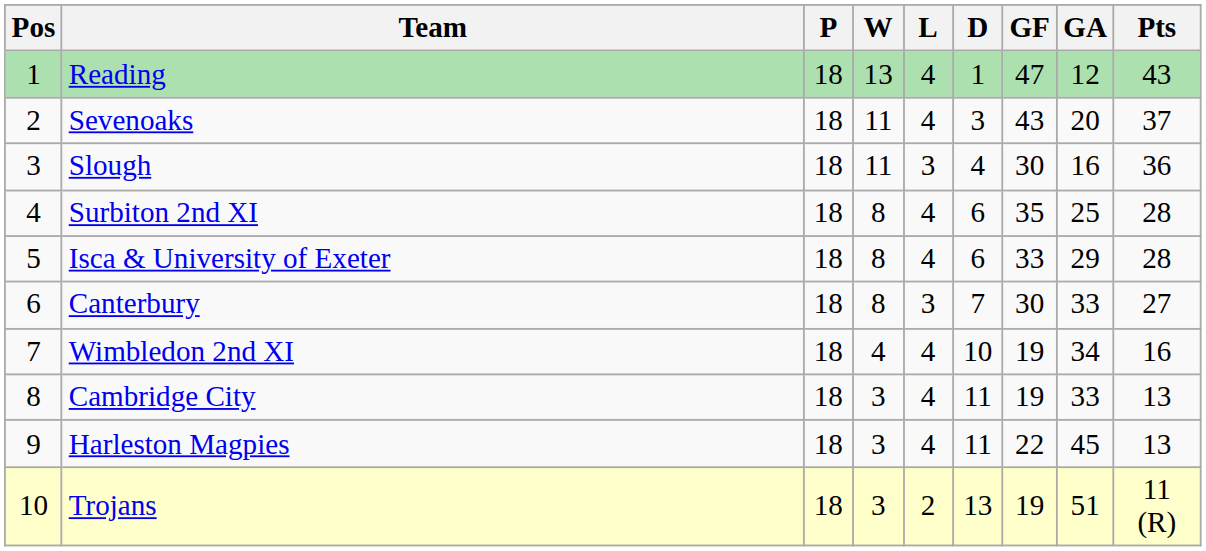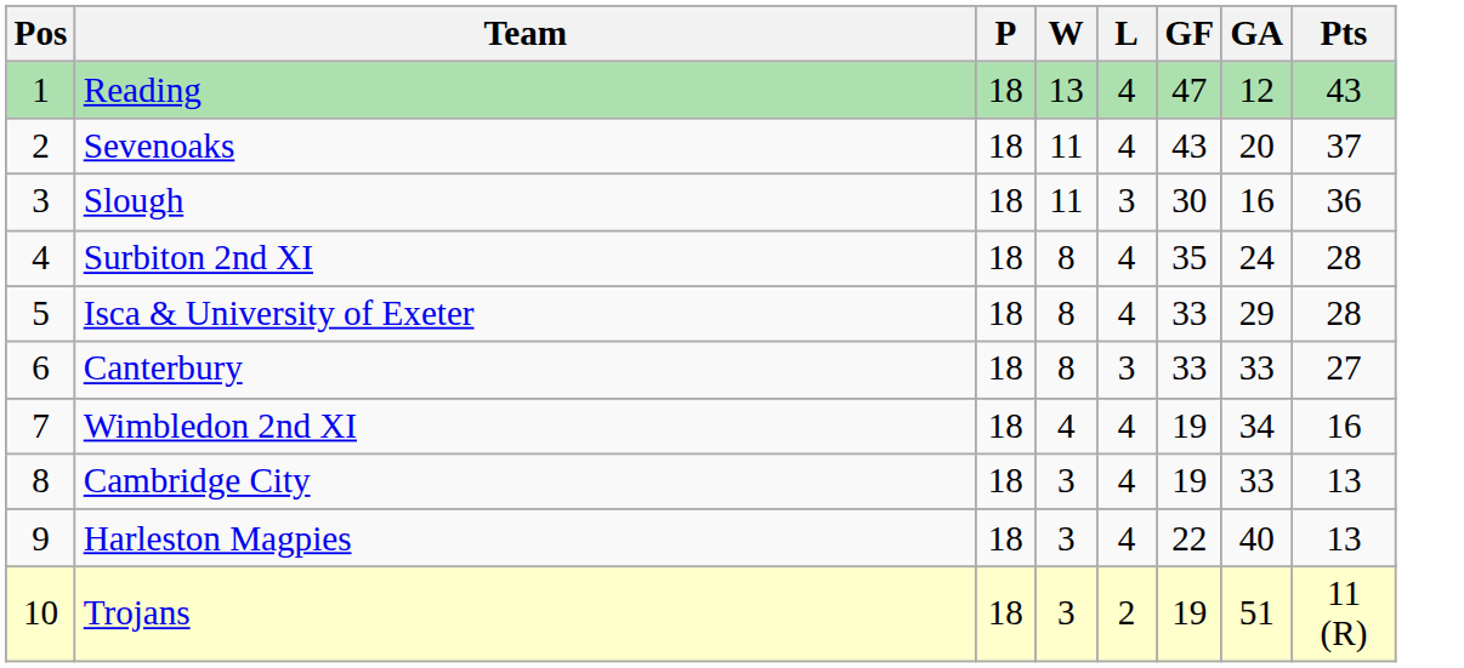 <table class="wikitable" style="font-size: 100%">
 <tr>
 <th width=20>Pos</th>
 <th width=400>Team</th>
 <th width=20>P</th>
 <th width=20>W</th>
 <th width=20>L</th>
-<th width=20>D</th>
 <th width=20>GF</th>
 <th width=20>GA</th>
 <th width=40>Pts</th>
 </tr>
 <tr align=center style="background:#ACE1AF;">
 <td>1</td>
 <td align="left"><a href='#'>Reading</a></td>
 <td>18</td>
 <td>13</td>
 <td>4</td>
-<td>1</td>
 <td>47</td>
 <td>12</td>
 <td>43</td>
 </tr>
 <tr align=center>
 <td>2</td>
 <td align="left"><a href='#'>Sevenoaks</a></td>
 <td>18</td>
 <td>11</td>
 <td>4</td>
-<td>3</td>
 <td>43</td>
 <td>20</td>
 <td>37</td>
 </tr>
 <tr align=center>
 <td>3</td>
 <td align="left"><a href='#'>Slough</a></td>
 <td>18</td>
 <td>11</td>
 <td>3</td>
-<td>4</td>
 <td>30</td>
 <td>16</td>
 <td>36</td>
 </tr>
 <tr align=center>
 <td>4</td>
 <td align="left"><a href='#'>Surbiton 2nd XI</a></td>
 <td>18</td>
 <td>8</td>
 <td>4</td>
-<td>6</td>
 <td>35</td>
-<td>25</td>
+<td>24</td>
 <td>28</td>
 </tr>
 <tr align=center>
 <td>5</td>
 <td align="left"><a href='#'>Isca & University of Exeter</a></td>
 <td>18</td>
 <td>8</td>
 <td>4</td>
-<td>6</td>
 <td>33</td>
 <td>29</td>
 <td>28</td>
 </tr>
 <tr align=center>
 <td>6</td>
 <td align="left"><a href='#'>Canterbury</a></td>
 <td>18</td>
 <td>8</td>
 <td>3</td>
-<td>7</td>
-<td>30</td>
+<td>33</td>
 <td>33</td>
 <td>27</td>
 </tr>
 <tr align=center>
 <td>7</td>
 <td align="left"><a href='#'>Wimbledon 2nd XI</a></td>
 <td>18</td>
 <td>4</td>
 <td>4</td>
-<td>10</td>
 <td>19</td>
 <td>34</td>
 <td>16</td>
 </tr>
 <tr align=center>
 <td>8</td>
 <td align="left"><a href='#'>Cambridge City</a></td>
 <td>18</td>
 <td>3</td>
 <td>4</td>
-<td>11</td>
 <td>19</td>
 <td>33</td>
 <td>13</td>
 </tr>
 <tr align=center>
 <td>9</td>
 <td align="left"><a href='#'>Harleston Magpies</a></td>
 <td>18</td>
 <td>3</td>
 <td>4</td>
-<td>11</td>
 <td>22</td>
-<td>45</td>
+<td>40</td>
 <td>13</td>
 </tr>
 <tr align=center style="background: #ffffcc;">
 <td>10</td>
 <td align="left"><a href='#'>Trojans</a></td>
 <td>18</td>
 <td>3</td>
 <td>2</td>
-<td>13</td>
 <td>19</td>
 <td>51</td>
 <td>11 (R)</td>
 </tr>
 </table>
